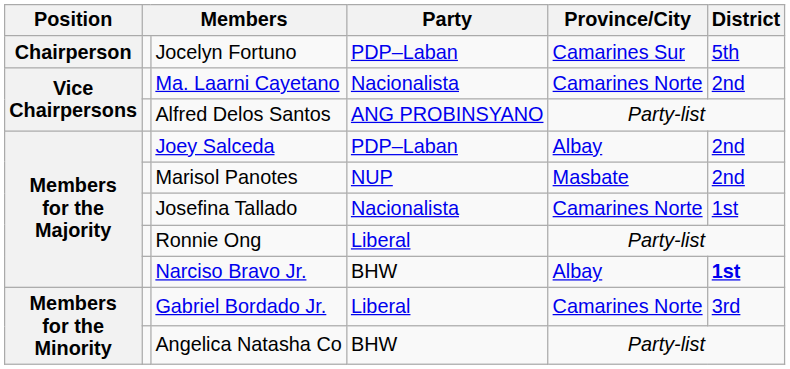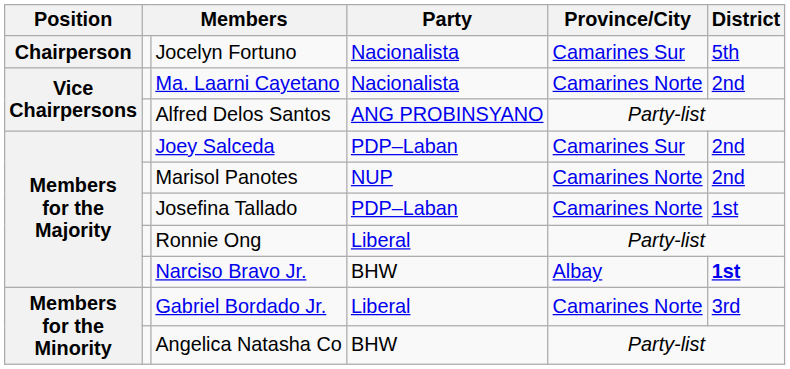 <table class="wikitable" style="font-size: 100%;">
 <tr>
 <th>Position</th>
 <th colspan="2">Members</th>
 <th>Party</th>
 <th>Province/City</th>
 <th>District</th>
 </tr>
 <tr>
 <th>Chairperson</th>
 <td></td>
 <td>Jocelyn Fortuno</td>
-<td><a href='#'>PDP–Laban</a></td>
+<td><a href='#'>Nacionalista</a></td>
 <td><a href='#'>Camarines Sur</a></td>
 <td><a href='#'>5th</a></td>
 </tr>
 <tr>
 <th rowspan="2">Vice<br>Chairpersons</th>
 <td></td>
 <td><a href='#'>Ma. Laarni Cayetano</a></td>
 <td><a href='#'>Nacionalista</a></td>
 <td><a href='#'>Camarines Norte</a></td>
 <td><a href='#'>2nd</a></td>
 </tr>
 <tr>
 <td></td>
 <td>Alfred Delos Santos</td>
 <td><a href='#'>ANG PROBINSYANO</a></td>
 <td align="center" colspan="2"><em>Party-list</em></td>
 </tr>
 <tr>
 <th rowspan="5">Members<br>for the<br>Majority</th>
 <td></td>
 <td><a href='#'>Joey Salceda</a></td>
 <td><a href='#'>PDP–Laban</a></td>
-<td><a href='#'>Albay</a></td>
+<td><a href='#'>Camarines Sur</a></td>
 <td><a href='#'>2nd</a></td>
 </tr>
 <tr>
 <td></td>
 <td>Marisol Panotes</td>
 <td><a href='#'>NUP</a></td>
-<td><a href='#'>Masbate</a></td>
+<td><a href='#'>Camarines Norte</a></td>
 <td><a href='#'>2nd</a></td>
 </tr>
 <tr>
 <td></td>
 <td>Josefina Tallado</td>
-<td><a href='#'>Nacionalista</a></td>
+<td><a href='#'>PDP–Laban</a></td>
 <td><a href='#'>Camarines Norte</a></td>
 <td><a href='#'>1st</a></td>
 </tr>
 <tr>
 <td></td>
 <td>Ronnie Ong</td>
 <td><a href='#'>Liberal</a></td>
 <td align="center" colspan="2"><em>Party-list</em></td>
 </tr>
 <tr>
 <td></td>
 <td><a href='#'>Narciso Bravo Jr.</a></td>
 <td>BHW</td>
 <td><a href='#'>Albay</a></td>
 <td><strong><a href='#'>1st</a></strong></td>
 </tr>
 <tr>
 <th rowspan="2">Members<br>for the<br>Minority</th>
 <td></td>
 <td><a href='#'>Gabriel Bordado Jr.</a></td>
 <td><a href='#'>Liberal</a></td>
 <td><a href='#'>Camarines Norte</a></td>
 <td><a href='#'>3rd</a></td>
 </tr>
 <tr>
 <td></td>
 <td>Angelica Natasha Co</td>
 <td>BHW</td>
 <td align="center" colspan="2"><em>Party-list</em></td>
 </tr>
 </table>
